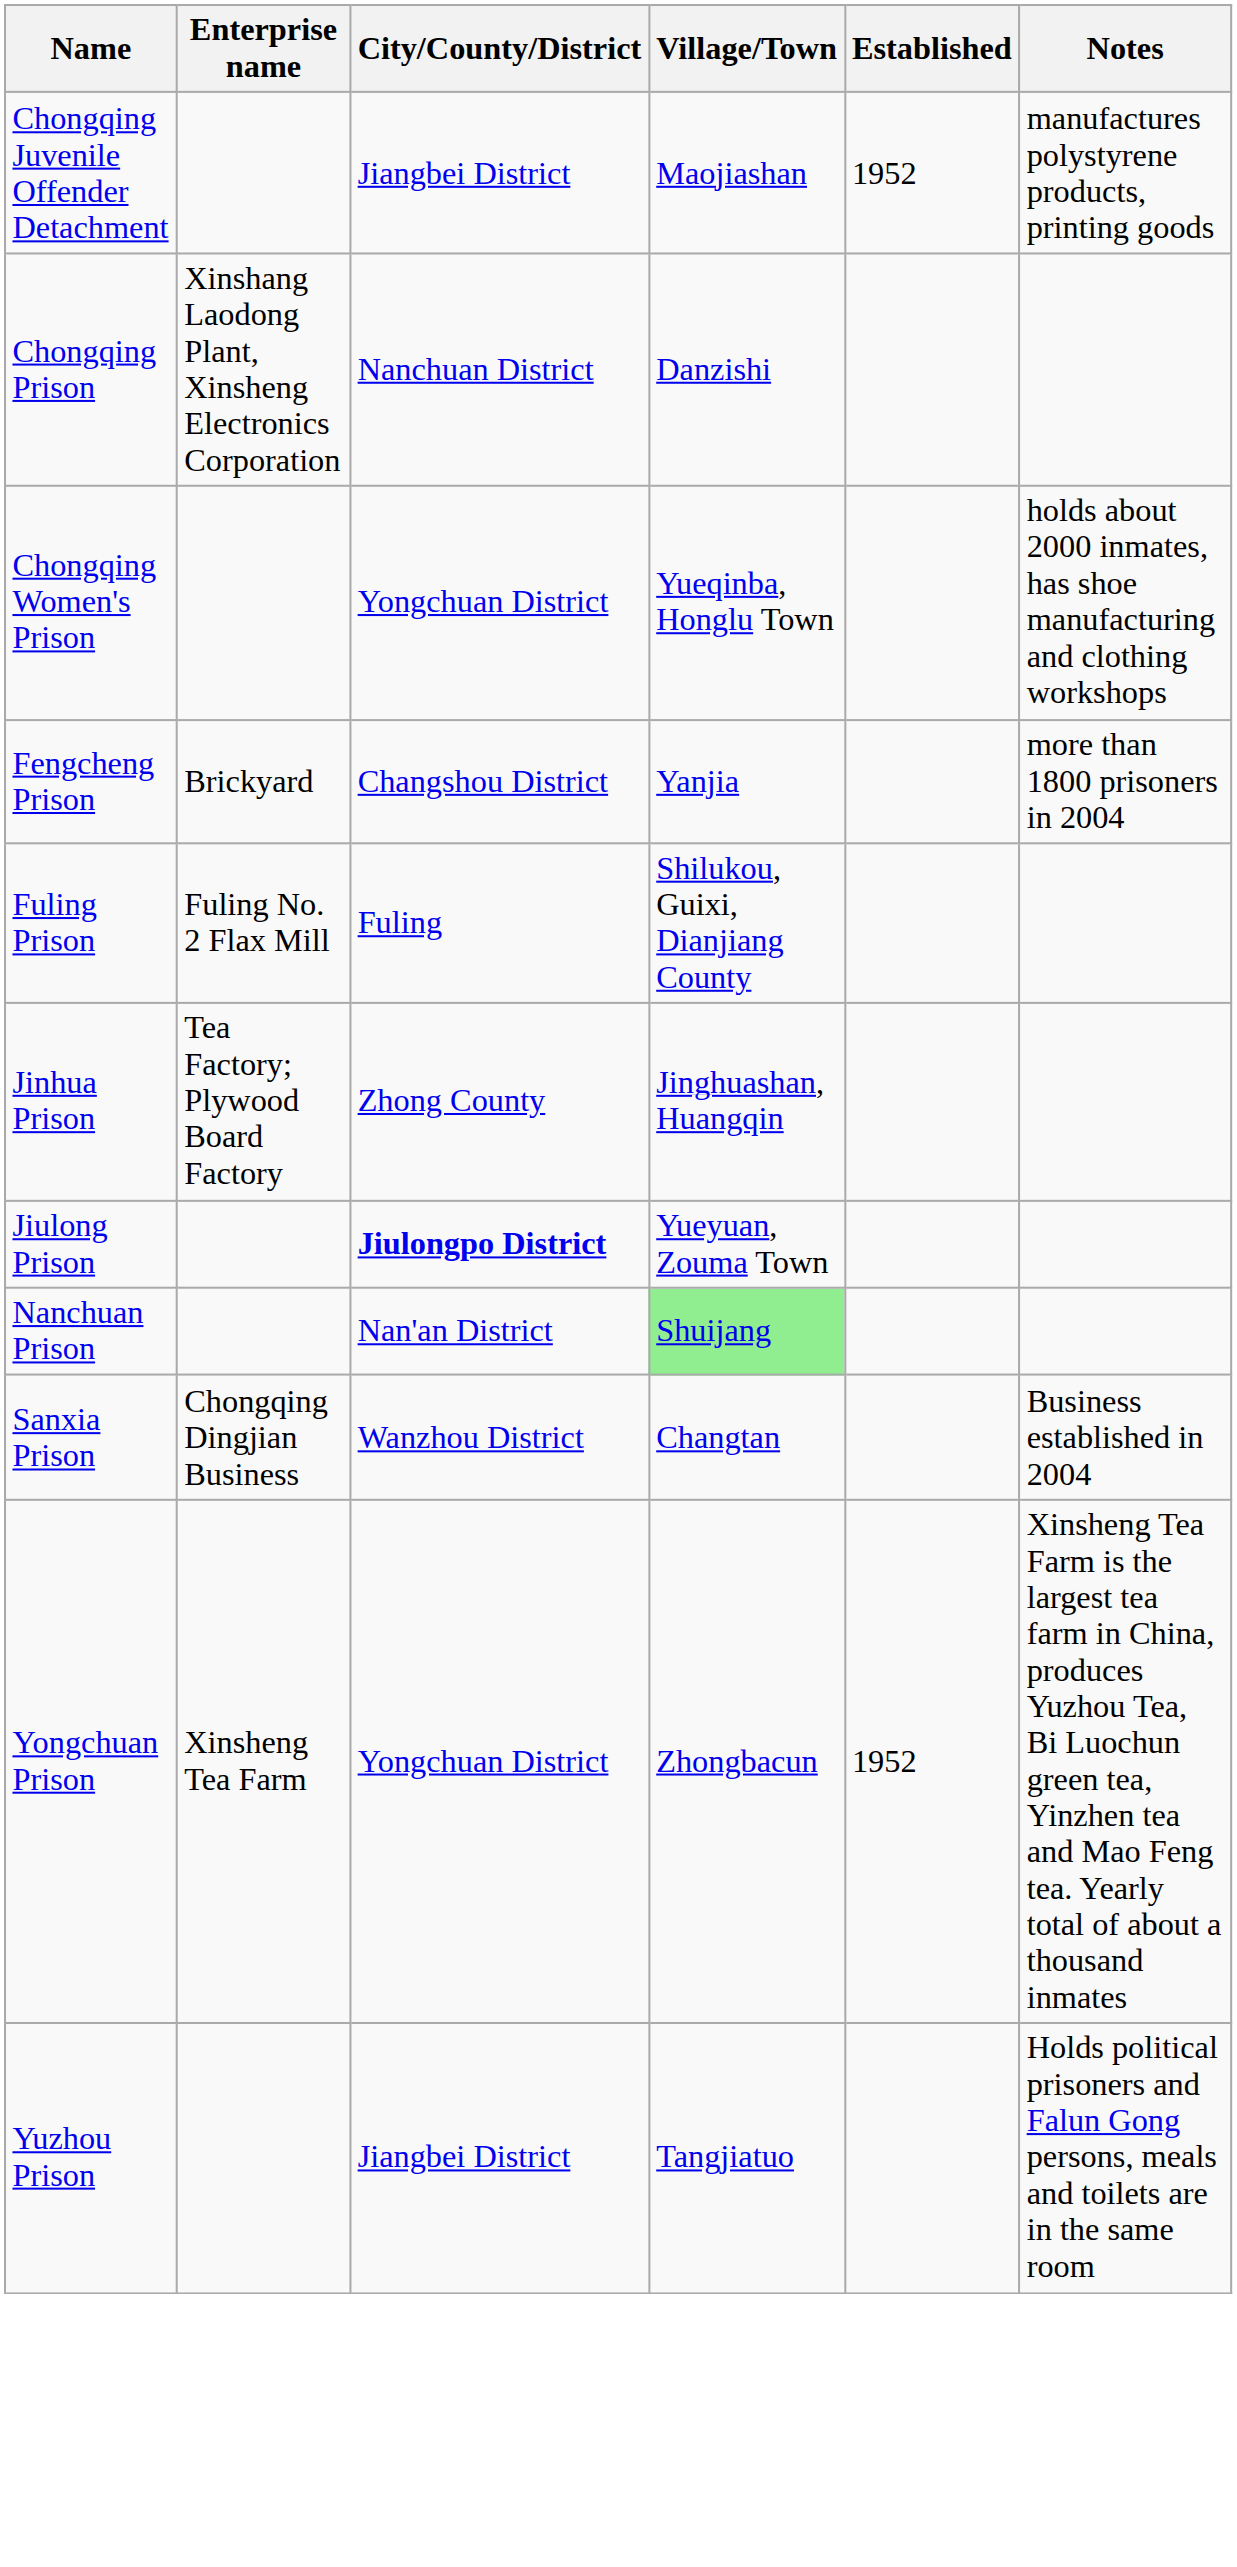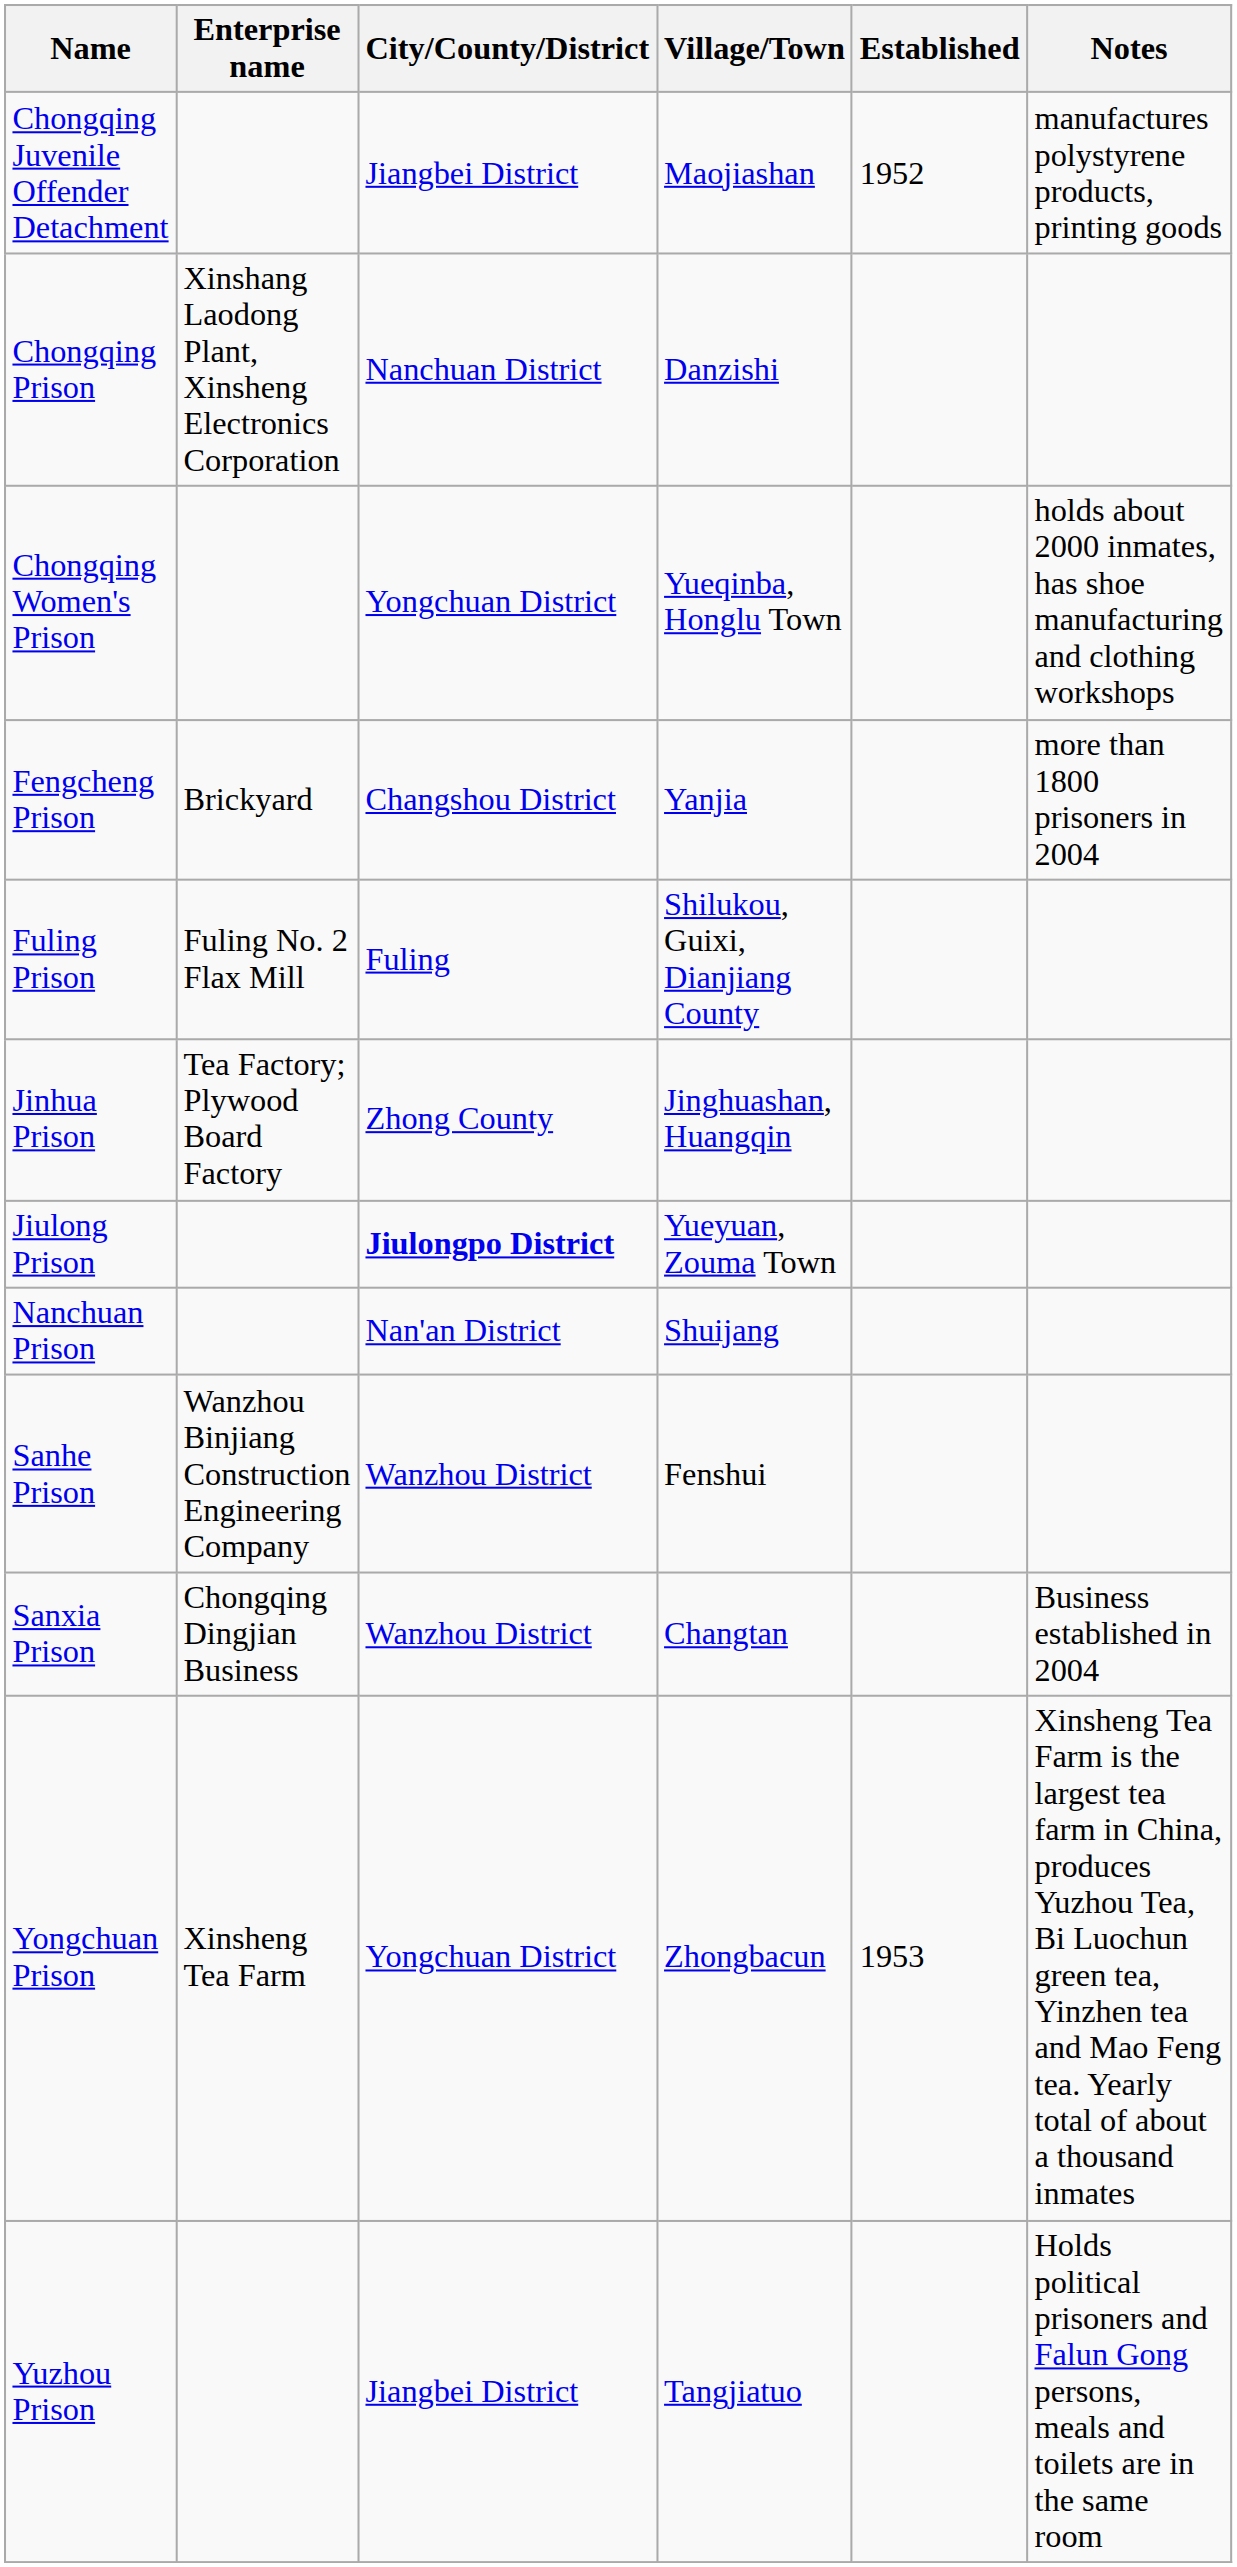 <table class="wikitable">
 <tr>
 <th width=15%>Name</th>
 <th width=17%>Enterprise name</th>
 <th width=20%>City/County/District</th>
 <th width=15%>Village/Town</th>
 <th width=5%>Established</th>
 <th width=28%>Notes</th>
 </tr>
 <tr>
 <td><a href='#'>Chongqing Juvenile Offender Detachment</a></td>
 <td></td>
 <td><a href='#'>Jiangbei District</a></td>
 <td><a href='#'>Maojiashan</a></td>
 <td>1952</td>
 <td>manufactures polystyrene products, printing goods</td>
 </tr>
 <tr>
 <td><a href='#'>Chongqing Prison</a></td>
 <td>Xinshang Laodong Plant, Xinsheng Electronics Corporation</td>
 <td><a href='#'>Nanchuan District</a></td>
 <td><a href='#'>Danzishi</a></td>
 <td></td>
 <td></td>
 </tr>
 <tr>
 <td><a href='#'>Chongqing Women's Prison</a></td>
 <td></td>
 <td><a href='#'>Yongchuan District</a></td>
 <td><a href='#'>Yueqinba</a>, <a href='#'>Honglu</a> Town</td>
 <td></td>
 <td>holds about 2000 inmates, has shoe manufacturing and clothing workshops</td>
 </tr>
 <tr>
 <td><a href='#'>Fengcheng Prison</a></td>
 <td>Brickyard</td>
 <td><a href='#'>Changshou District</a></td>
 <td><a href='#'>Yanjia</a></td>
 <td></td>
 <td>more than 1800 prisoners in 2004</td>
 </tr>
 <tr>
 <td><a href='#'>Fuling Prison</a></td>
 <td>Fuling No. 2 Flax Mill</td>
 <td><a href='#'>Fuling</a></td>
 <td><a href='#'>Shilukou</a>, Guixi, <a href='#'>Dianjiang County</a></td>
 <td></td>
 <td></td>
 </tr>
 <tr>
 <td><a href='#'>Jinhua Prison</a></td>
 <td>Tea Factory; Plywood Board Factory</td>
 <td><a href='#'>Zhong County</a></td>
 <td><a href='#'>Jinghuashan</a>, <a href='#'>Huangqin</a></td>
 <td></td>
 <td></td>
 </tr>
 <tr>
 <td><a href='#'>Jiulong Prison</a></td>
 <td></td>
 <td><strong><a href='#'>Jiulongpo District</a></strong></td>
 <td><a href='#'>Yueyuan</a>, <a href='#'>Zouma</a> Town</td>
 <td></td>
 <td></td>
 </tr>
 <tr>
 <td><a href='#'>Nanchuan Prison</a></td>
 <td></td>
 <td><a href='#'>Nan'an District</a></td>
-<td style="background: lightgreen;"><a href='#'>Shuijang</a></td>
+<td><a href='#'>Shuijang</a></td>
+<td></td>
+<td></td>
+</tr>
+<tr>
+<td><a href='#'>Sanhe Prison</a></td>
+<td>Wanzhou Binjiang Construction Engineering Company</td>
+<td><a href='#'>Wanzhou District</a></td>
+<td>Fenshui</td>
 <td></td>
 <td></td>
 </tr>
 <tr>
 <td><a href='#'>Sanxia Prison</a></td>
 <td>Chongqing Dingjian Business</td>
 <td><a href='#'>Wanzhou District</a></td>
 <td><a href='#'>Changtan</a></td>
 <td></td>
 <td>Business established in 2004</td>
 </tr>
 <tr>
 <td><a href='#'>Yongchuan Prison</a></td>
 <td>Xinsheng Tea Farm</td>
 <td><a href='#'>Yongchuan District</a></td>
 <td><a href='#'>Zhongbacun</a></td>
-<td>1952</td>
+<td>1953</td>
 <td>Xinsheng Tea Farm is the largest tea farm in China, produces Yuzhou Tea, Bi Luochun green tea, Yinzhen tea and Mao Feng tea. Yearly total of about a thousand inmates</td>
 </tr>
 <tr>
 <td><a href='#'>Yuzhou Prison</a></td>
 <td></td>
 <td><a href='#'>Jiangbei District</a></td>
 <td><a href='#'>Tangjiatuo</a></td>
 <td></td>
 <td>Holds political prisoners and <a href='#'>Falun Gong</a> persons, meals and toilets are in the same room</td>
 </tr>
 <tr>
 </tr>
 </table>
